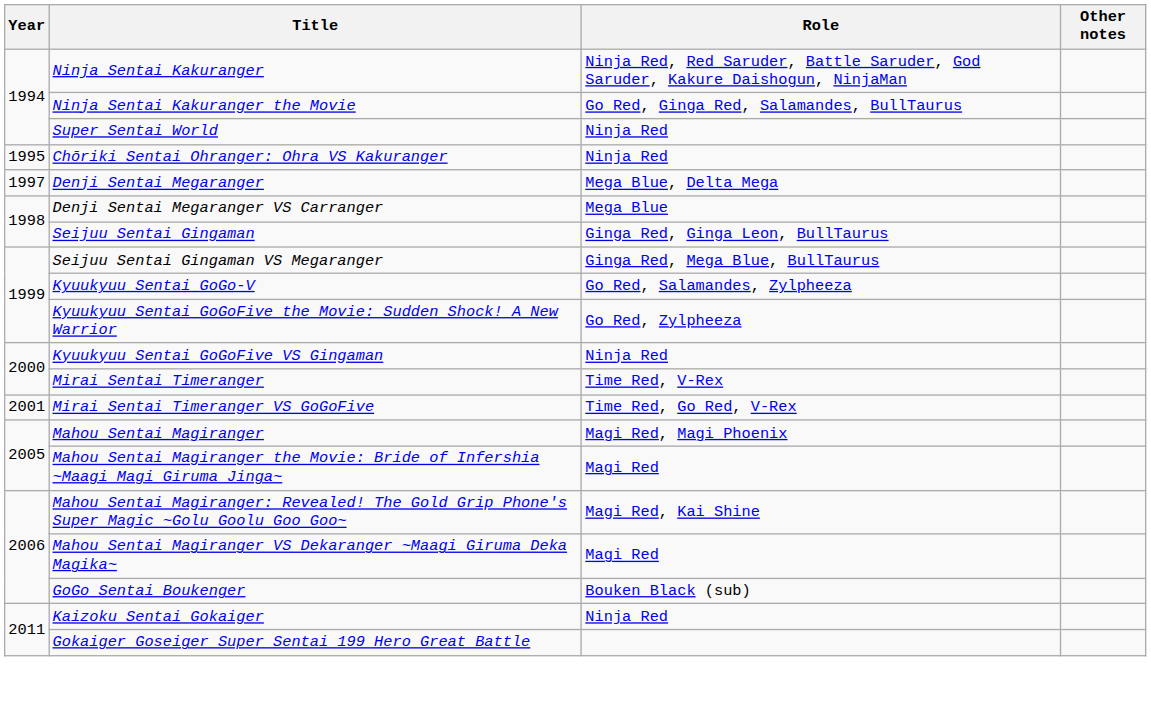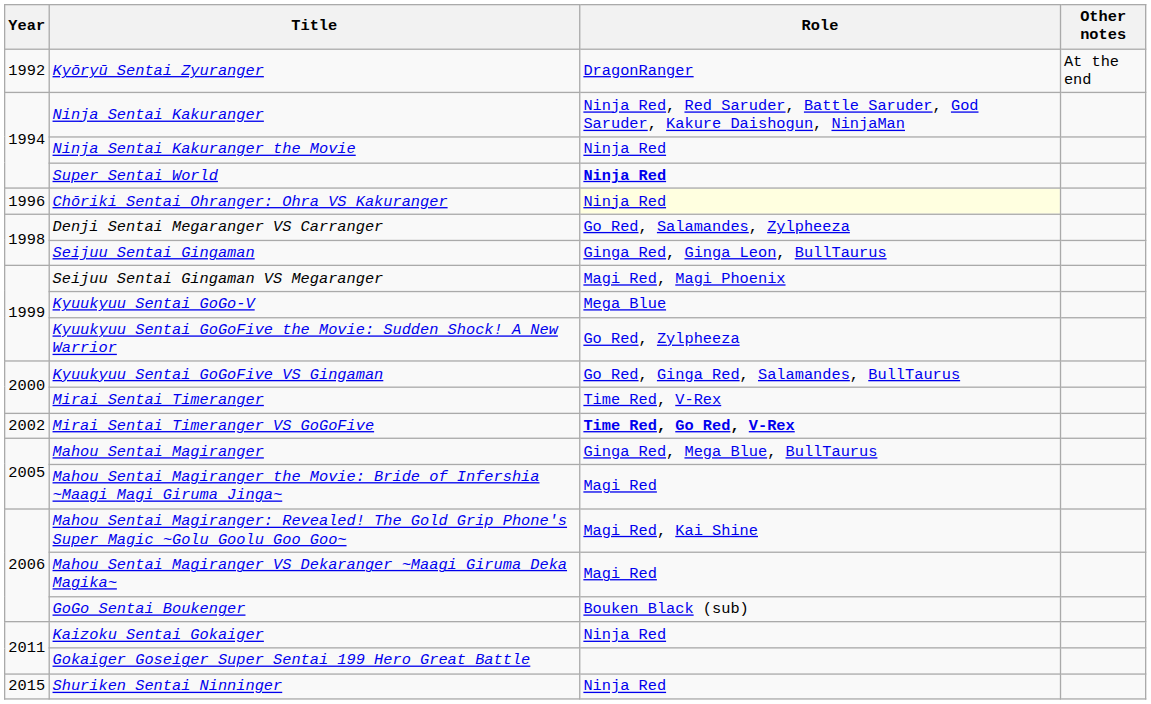 <table class="wikitable" style="font-size: 90%;">
 <tr>
 <th>Year</th>
 <th>Title</th>
 <th>Role</th>
 <th>Other notes</th>
+</tr>
+<tr>
+<td>1992</td>
+<td><em><a href='#'>Kyōryū Sentai Zyuranger</a></em></td>
+<td><a href='#'>DragonRanger</a></td>
+<td>At the end</td>
 </tr>
 <tr>
 <td rowspan="3">1994</td>
 <td><em><a href='#'>Ninja Sentai Kakuranger</a></em></td>
 <td><a href='#'>Ninja Red</a>, <a href='#'>Red Saruder</a>, <a href='#'>Battle Saruder</a>, <a href='#'>God Saruder</a>, <a href='#'>Kakure Daishogun</a>, <a href='#'>NinjaMan</a></td>
 <td></td>
 </tr>
 <tr>
 <td><em><a href='#'>Ninja Sentai Kakuranger the Movie</a></em></td>
-<td><a href='#'>Go Red</a>, <a href='#'>Ginga Red</a>, <a href='#'>Salamandes</a>, <a href='#'>BullTaurus</a></td>
+<td><a href='#'>Ninja Red</a></td>
 <td></td>
 </tr>
 <tr>
 <td><em><a href='#'>Super Sentai World</a></em></td>
-<td><a href='#'>Ninja Red</a></td>
+<td><strong><a href='#'>Ninja Red</a></strong></td>
 <td></td>
 </tr>
 <tr>
-<td>1995</td>
+<td>1996</td>
 <td><em><a href='#'>Chōriki Sentai Ohranger: Ohra VS Kakuranger</a></em></td>
-<td><a href='#'>Ninja Red</a></td>
-<td></td>
-</tr>
-<tr>
-<td>1997</td>
-<td><em><a href='#'>Denji Sentai Megaranger</a></em></td>
-<td><a href='#'>Mega Blue</a>, <a href='#'>Delta Mega</a></td>
+<td style="background: lightyellow;"><a href='#'>Ninja Red</a></td>
 <td></td>
 </tr>
 <tr>
 <td rowspan="2">1998</td>
 <td><em>Denji Sentai Megaranger VS Carranger</em></td>
-<td><a href='#'>Mega Blue</a></td>
+<td><a href='#'>Go Red</a>, <a href='#'>Salamandes</a>, <a href='#'>Zylpheeza</a></td>
 <td></td>
 </tr>
 <tr>
 <td><em><a href='#'>Seijuu Sentai Gingaman</a></em></td>
 <td><a href='#'>Ginga Red</a>, <a href='#'>Ginga Leon</a>, <a href='#'>BullTaurus</a></td>
 <td></td>
 </tr>
 <tr>
 <td rowspan="3">1999</td>
 <td><em>Seijuu Sentai Gingaman VS Megaranger</em></td>
-<td><a href='#'>Ginga Red</a>, <a href='#'>Mega Blue</a>, <a href='#'>BullTaurus</a></td>
+<td><a href='#'>Magi Red</a>, <a href='#'>Magi Phoenix</a></td>
 <td></td>
 </tr>
 <tr>
 <td><em><a href='#'>Kyuukyuu Sentai GoGo-V</a></em></td>
-<td><a href='#'>Go Red</a>, <a href='#'>Salamandes</a>, <a href='#'>Zylpheeza</a></td>
+<td><a href='#'>Mega Blue</a></td>
 <td></td>
 </tr>
 <tr>
 <td><em><a href='#'>Kyuukyuu Sentai GoGoFive the Movie: Sudden Shock! A New Warrior</a></em></td>
 <td><a href='#'>Go Red</a>, <a href='#'>Zylpheeza</a></td>
 <td></td>
 </tr>
 <tr>
 <td rowspan="2">2000</td>
 <td><em><a href='#'>Kyuukyuu Sentai GoGoFive VS Gingaman</a></em></td>
-<td><a href='#'>Ninja Red</a></td>
+<td><a href='#'>Go Red</a>, <a href='#'>Ginga Red</a>, <a href='#'>Salamandes</a>, <a href='#'>BullTaurus</a></td>
 <td></td>
 </tr>
 <tr>
 <td><em><a href='#'>Mirai Sentai Timeranger</a></em></td>
 <td><a href='#'>Time Red</a>, <a href='#'>V-Rex</a></td>
 <td></td>
 </tr>
 <tr>
-<td>2001</td>
+<td>2002</td>
 <td><em><a href='#'>Mirai Sentai Timeranger VS GoGoFive</a></em></td>
-<td><a href='#'>Time Red</a>, <a href='#'>Go Red</a>, <a href='#'>V-Rex</a></td>
+<td><strong><a href='#'>Time Red</a>, <a href='#'>Go Red</a>, <a href='#'>V-Rex</a></strong></td>
 <td></td>
 </tr>
 <tr>
 <td rowspan="2">2005</td>
 <td><em><a href='#'>Mahou Sentai Magiranger</a></em></td>
-<td><a href='#'>Magi Red</a>, <a href='#'>Magi Phoenix</a></td>
+<td><a href='#'>Ginga Red</a>, <a href='#'>Mega Blue</a>, <a href='#'>BullTaurus</a></td>
 <td></td>
 </tr>
 <tr>
 <td><em><a href='#'>Mahou Sentai Magiranger the Movie: Bride of Infershia ~Maagi Magi Giruma Jinga~</a></em></td>
 <td><a href='#'>Magi Red</a></td>
 <td></td>
 </tr>
 <tr>
 <td rowspan="3">2006</td>
 <td><em><a href='#'>Mahou Sentai Magiranger: Revealed! The Gold Grip Phone's Super Magic ~Golu Goolu Goo Goo~</a></em></td>
 <td><a href='#'>Magi Red</a>, <a href='#'>Kai Shine</a></td>
 <td></td>
 </tr>
 <tr>
 <td><em><a href='#'>Mahou Sentai Magiranger VS Dekaranger ~Maagi Giruma Deka Magika~</a></em></td>
 <td><a href='#'>Magi Red</a></td>
 <td></td>
 </tr>
 <tr>
 <td><em><a href='#'>GoGo Sentai Boukenger</a></em></td>
 <td><a href='#'>Bouken Black</a> (sub)</td>
 <td></td>
 </tr>
 <tr>
 <td rowspan="2">2011</td>
 <td><em><a href='#'>Kaizoku Sentai Gokaiger</a></em></td>
 <td><a href='#'>Ninja Red</a></td>
 <td></td>
 </tr>
 <tr>
 <td><em><a href='#'>Gokaiger Goseiger Super Sentai 199 Hero Great Battle</a></em></td>
 <td></td>
 <td></td>
 </tr>
+<tr>
+<td>2015</td>
+<td><em><a href='#'>Shuriken Sentai Ninninger</a></em></td>
+<td><a href='#'>Ninja Red</a></td>
+<td></td>
+</tr>
 </table>
